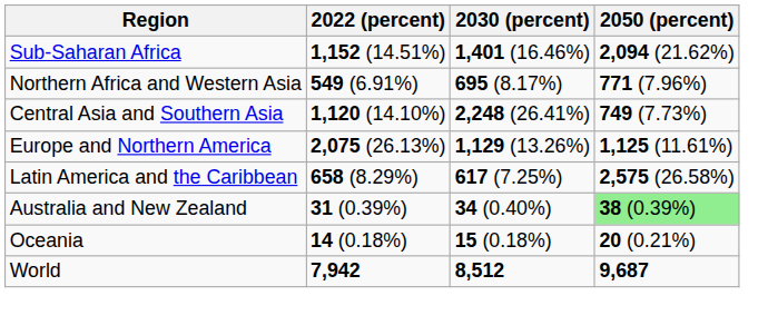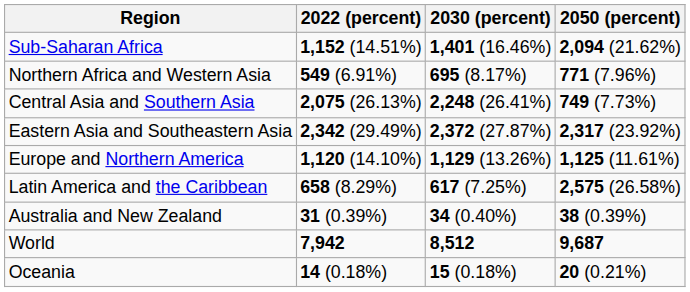 <table class="wikitable">
 <tr>
 <th>Region</th>
 <th>2022 (percent)</th>
 <th>2030 (percent)</th>
 <th>2050 (percent)</th>
 </tr>
 <tr>
 <td><a href='#'>Sub-Saharan Africa</a></td>
 <td><strong>1,152</strong> (14.51%)</td>
 <td><strong>1,401</strong> (16.46%)</td>
 <td><strong>2,094</strong> (21.62%)</td>
 </tr>
 <tr>
 <td>Northern Africa and Western Asia</td>
 <td><strong>549</strong> (6.91%)</td>
 <td><strong>695</strong> (8.17%)</td>
 <td><strong>771</strong> (7.96%)</td>
 </tr>
 <tr>
 <td>Central Asia and <a href='#'>Southern Asia</a></td>
-<td><strong>1,120</strong> (14.10%)</td>
+<td><strong>2,075</strong> (26.13%)</td>
 <td><strong>2,248</strong> (26.41%)</td>
 <td><strong>749</strong> (7.73%)</td>
 </tr>
 <tr>
+<td>Eastern Asia and Southeastern Asia</td>
+<td><strong>2,342</strong> (29.49%)</td>
+<td><strong>2,372</strong> (27.87%)</td>
+<td><strong>2,317</strong> (23.92%)</td>
+</tr>
+<tr>
 <td>Europe and <a href='#'>Northern America</a></td>
-<td><strong>2,075</strong> (26.13%)</td>
+<td><strong>1,120</strong> (14.10%)</td>
 <td><strong>1,129</strong> (13.26%)</td>
 <td><strong>1,125</strong> (11.61%)</td>
 </tr>
 <tr>
 <td>Latin America and <a href='#'>the Caribbean</a></td>
 <td><strong>658</strong> (8.29%)</td>
 <td><strong>617</strong> (7.25%)</td>
 <td><strong>2,575</strong> (26.58%)</td>
 </tr>
 <tr>
 <td>Australia and New Zealand</td>
 <td><strong>31</strong> (0.39%)</td>
 <td><strong>34</strong> (0.40%)</td>
-<td style="background: lightgreen;"><strong>38</strong> (0.39%)</td>
+<td><strong>38</strong> (0.39%)</td>
+</tr>
+<tr>
+<td>World</td>
+<td><strong>7,942</strong></td>
+<td><strong>8,512</strong></td>
+<td><strong>9,687</strong></td>
 </tr>
 <tr>
 <td>Oceania</td>
 <td><strong>14</strong> (0.18%)</td>
 <td><strong>15</strong> (0.18%)</td>
 <td><strong>20</strong> (0.21%)</td>
 </tr>
-<tr>
-<td>World</td>
-<td><strong>7,942</strong></td>
-<td><strong>8,512</strong></td>
-<td><strong>9,687</strong></td>
-</tr>
 </table>
